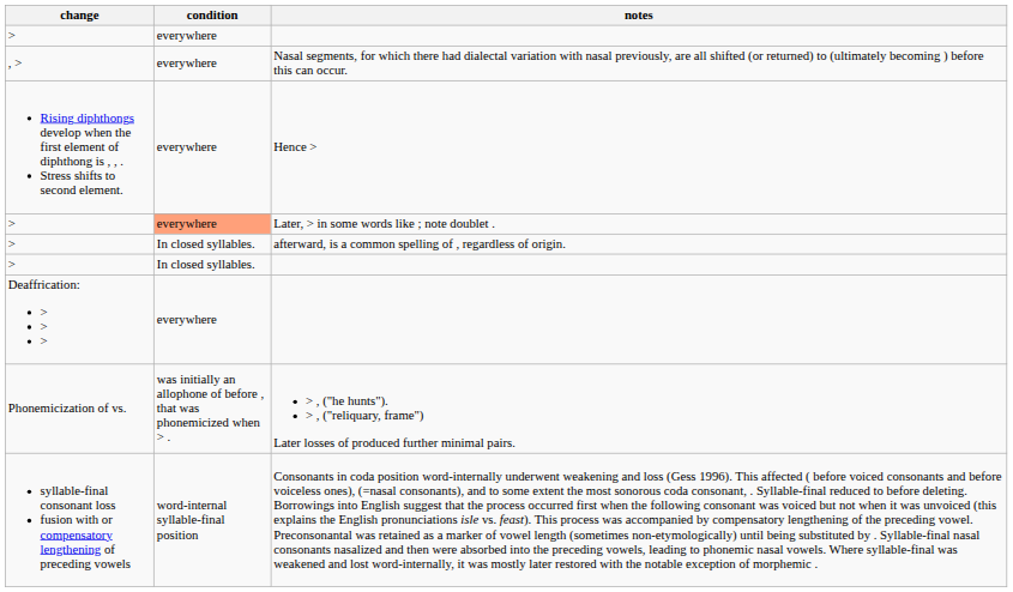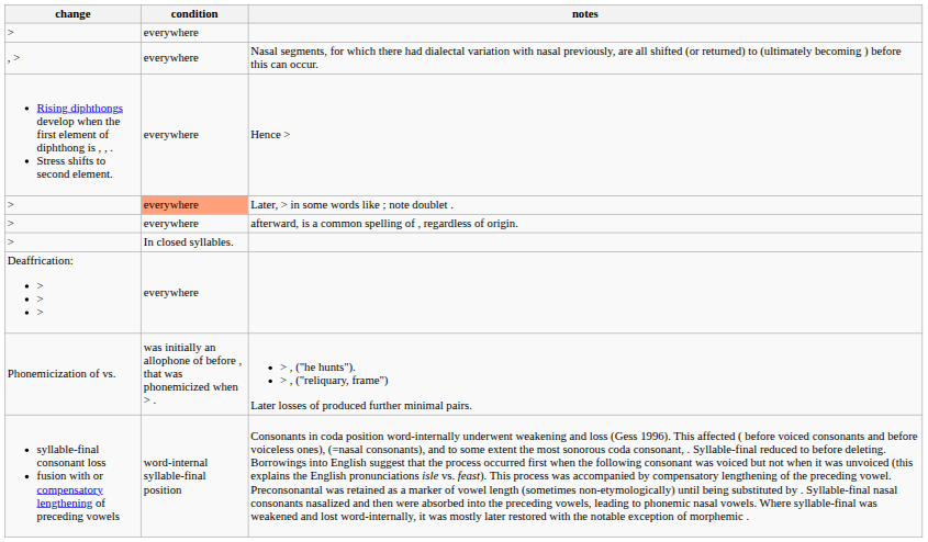 <table class="wikitable">
 <tr>
 <th>change</th>
 <th>condition</th>
 <th>notes</th>
 </tr>
 <tr>
 <td> > </td>
 <td>everywhere</td>
 <td></td>
 </tr>
 <tr>
 <td>,  > </td>
 <td>everywhere</td>
 <td>Nasal  segments, for which there had dialectal variation with nasal  previously, are all shifted (or returned) to  (ultimately becoming ) before this can occur.</td>
 </tr>
 <tr>
 <td><br><ul><li><a href='#'>Rising diphthongs</a> develop when the first element of diphthong is , , .</li><li>Stress shifts to second element.</li></ul></td>
 <td>everywhere</td>
 <td>Hence  > </td>
 </tr>
 <tr>
 <td> > </td>
 <td style="background: lightsalmon;">everywhere</td>
 <td>Later,  >  in some words like ; note doublet .</td>
 </tr>
 <tr>
 <td> > </td>
-<td>In closed syllables.</td>
+<td>everywhere</td>
 <td>afterward,  is a common spelling of , regardless of origin.</td>
 </tr>
 <tr>
 <td> > </td>
 <td>In closed syllables.</td>
 <td></td>
 </tr>
 <tr>
 <td>Deaffrication:<br><ul><li> > </li><li> > </li><li> > </li></ul></td>
 <td>everywhere</td>
 <td></td>
 </tr>
 <tr>
 <td>Phonemicization of  vs. </td>
 <td> was initially an allophone of  before ,  that was phonemicized when  > .</td>
 <td><br><ul><li> > ,  ("he hunts").</li><li> > ,  ("reliquary, frame")</li></ul>Later losses of  produced further minimal pairs.</td>
 </tr>
 <tr>
 <td><br><ul><li>syllable-final consonant loss</li><li>fusion with or <a href='#'>compensatory lengthening</a> of preceding vowels</li></ul></td>
 <td>word-internal syllable-final position</td>
 <td>Consonants in coda position word-internally underwent weakening and loss (Gess 1996). This affected  ( before voiced consonants and  before voiceless ones),  (=nasal consonants), and to some extent the most sonorous coda consonant, . Syllable-final  reduced to  before deleting. Borrowings into English suggest that the process occurred first when the following consonant was voiced but not when it was unvoiced (this explains the English pronunciations <em>isle</em> vs. <em>feast</em>). This process was accompanied by compensatory lengthening of the preceding vowel. Preconsonantal  was retained as a marker of vowel length (sometimes non-etymologically) until being substituted by . Syllable-final nasal consonants nasalized and then were absorbed into the preceding vowels, leading to phonemic nasal vowels. Where syllable-final  was weakened and lost word-internally, it was mostly later restored with the notable exception of morphemic .</td>
 </tr>
 </table>
